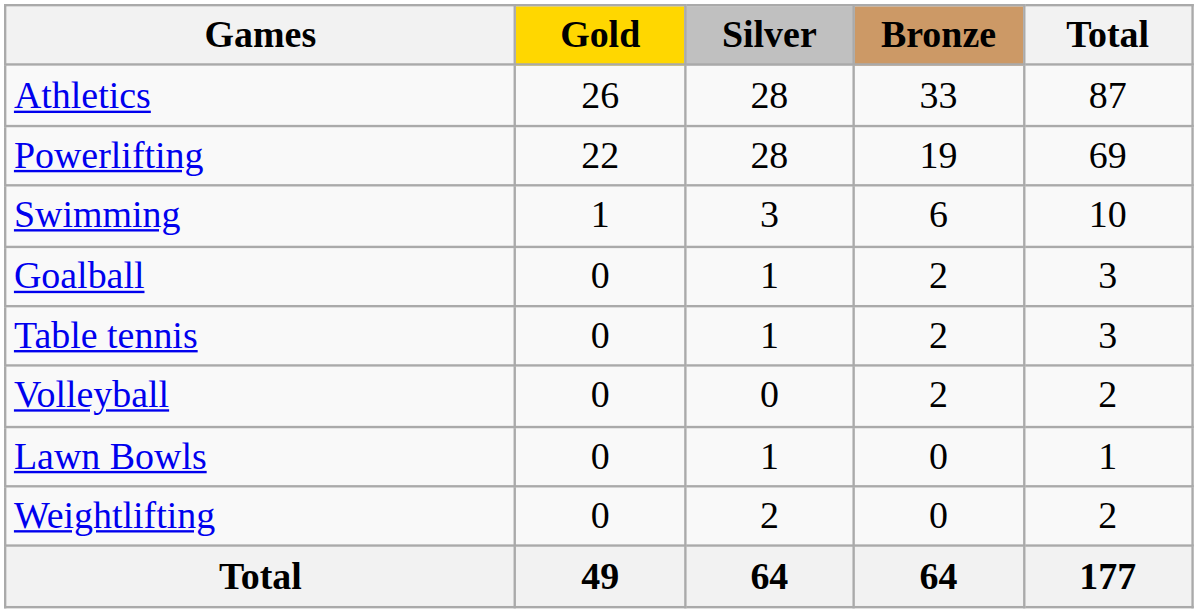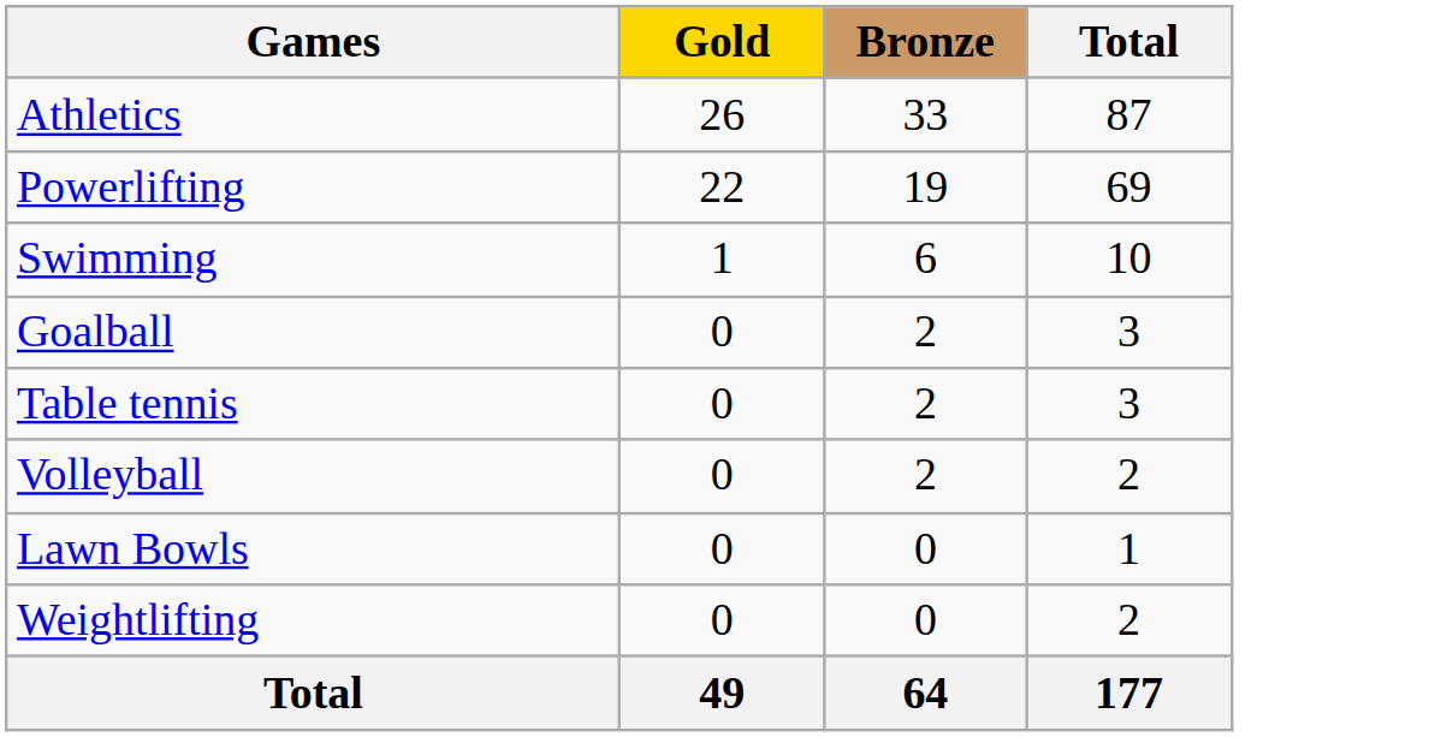 <table class="wikitable sortable" style="text-align:center;">
 <tr>
 <th style="width:13em;">Games</th>
 <th style="width:4em; background:gold;">Gold</th>
-<th style="width:4em; background:silver;">Silver</th>
 <th style="width:4em; background:#cc9966;">Bronze</th>
 <th style="width:4em;">Total</th>
 </tr>
 <tr>
 <td align=left> <a href='#'>Athletics</a></td>
 <td>26</td>
-<td>28</td>
 <td>33</td>
 <td>87</td>
 </tr>
 <tr>
 <td align=left> <a href='#'>Powerlifting</a></td>
 <td>22</td>
-<td>28</td>
 <td>19</td>
 <td>69</td>
 </tr>
 <tr>
 <td align=left> <a href='#'>Swimming</a></td>
 <td>1</td>
-<td>3</td>
 <td>6</td>
 <td>10</td>
 </tr>
 <tr>
 <td align=left> <a href='#'>Goalball</a></td>
 <td>0</td>
-<td>1</td>
 <td>2</td>
 <td>3</td>
 </tr>
 <tr>
 <td align=left> <a href='#'>Table tennis</a></td>
 <td>0</td>
-<td>1</td>
 <td>2</td>
 <td>3</td>
 </tr>
 <tr>
 <td align=left> <a href='#'>Volleyball</a></td>
-<td>0</td>
 <td>0</td>
 <td>2</td>
 <td>2</td>
 </tr>
 <tr>
 <td align=left> <a href='#'>Lawn Bowls</a></td>
 <td>0</td>
-<td>1</td>
 <td>0</td>
 <td>1</td>
 </tr>
 <tr>
 <td align=left> <a href='#'>Weightlifting</a></td>
 <td>0</td>
-<td>2</td>
 <td>0</td>
 <td>2</td>
 </tr>
 <tr>
 <th>Total</th>
 <th>49</th>
 <th>64</th>
-<th>64</th>
 <th>177</th>
 </tr>
 </table>
